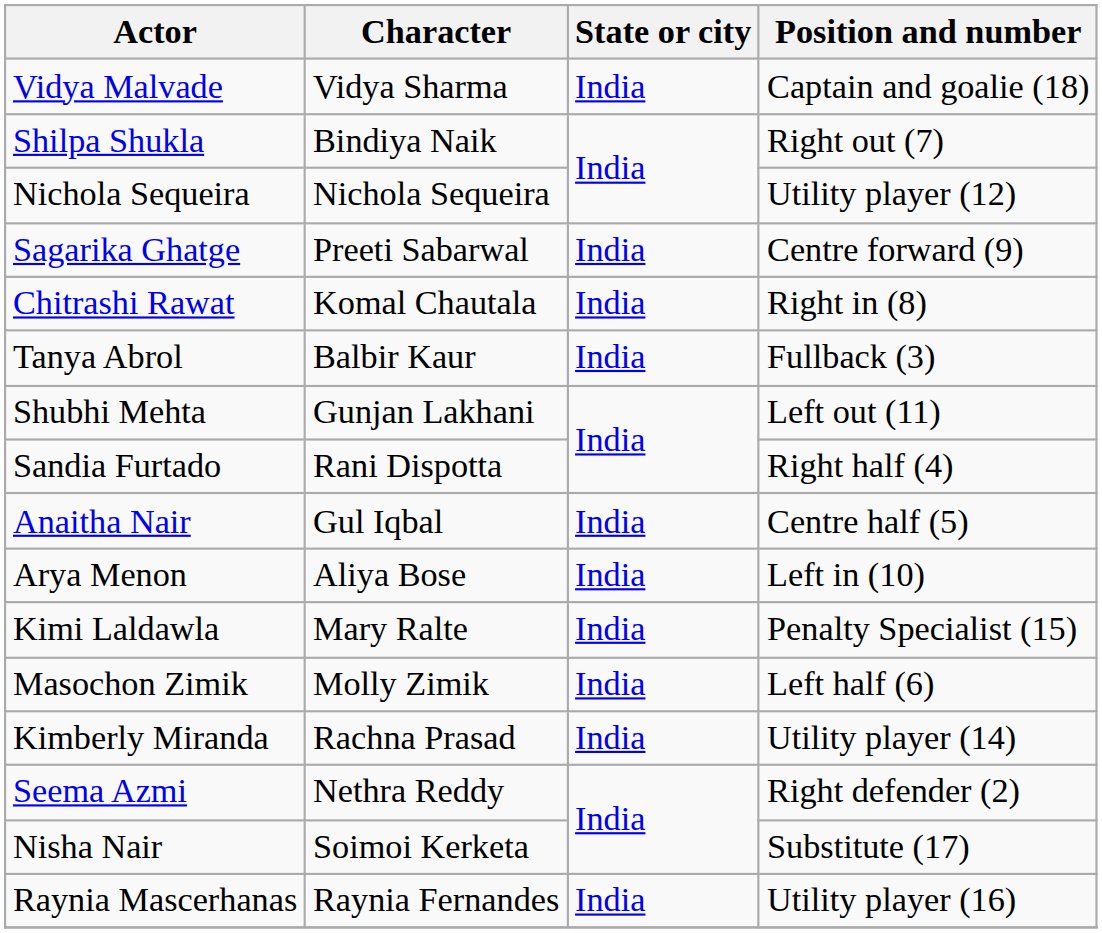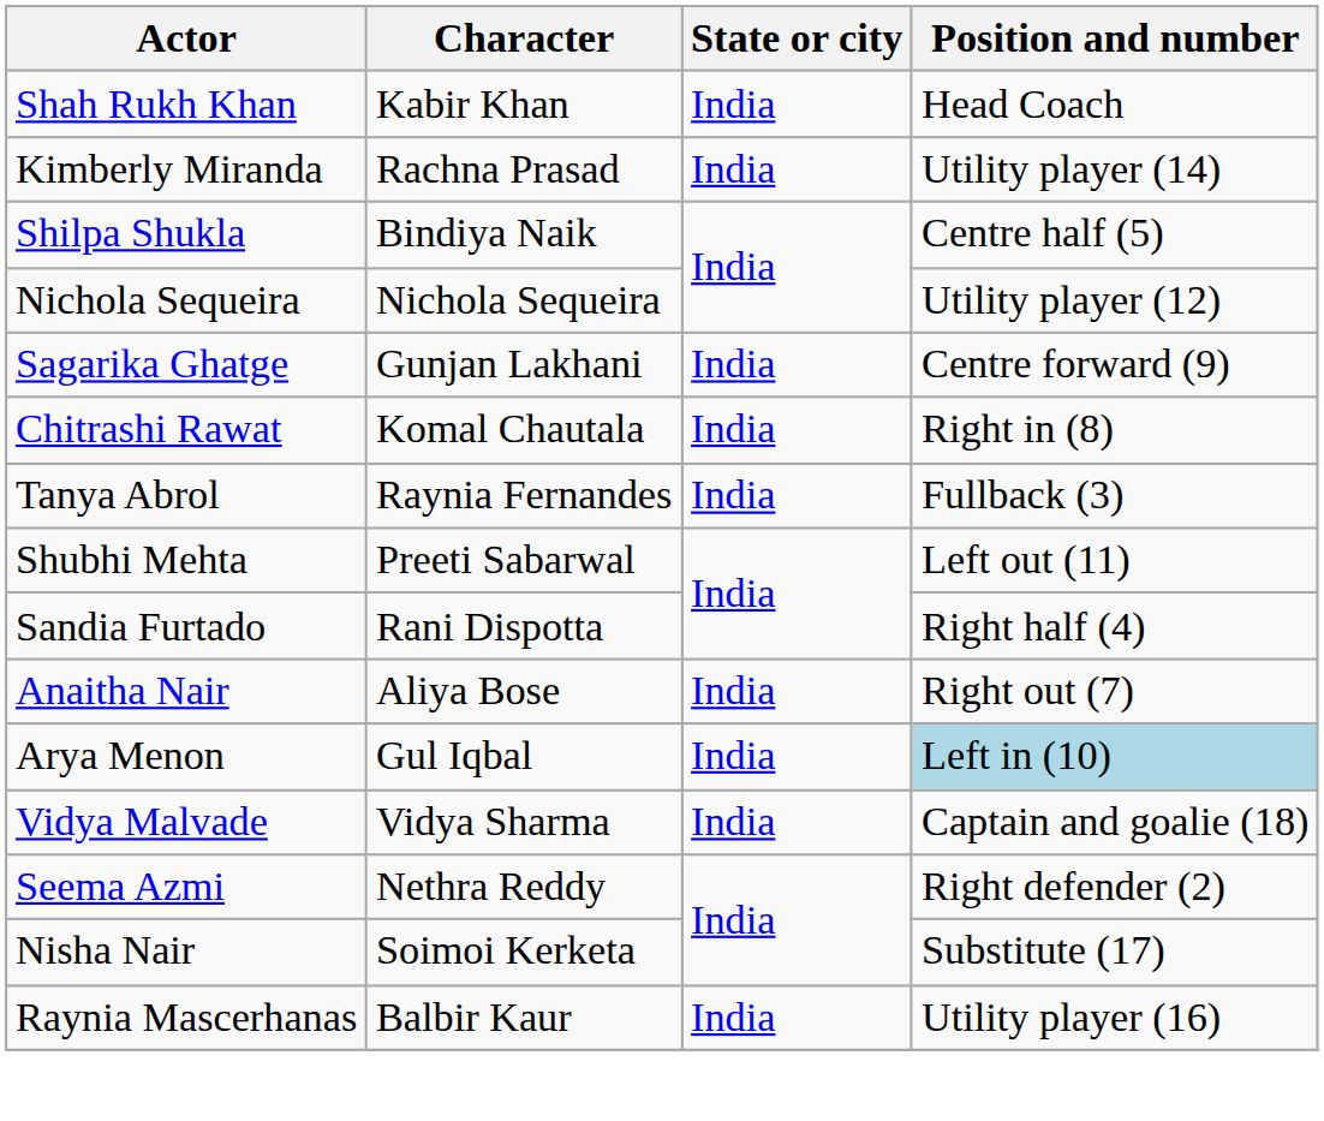 <table class="wikitable">
 <tr>
 <th>Actor</th>
 <th>Character</th>
 <th>State or city</th>
 <th>Position and number</th>
 </tr>
 <tr>
-<td><a href='#'>Vidya Malvade</a></td>
-<td>Vidya Sharma</td>
+<td><a href='#'>Shah Rukh Khan</a></td>
+<td>Kabir Khan</td>
 <td><a href='#'>India</a></td>
-<td>Captain and goalie (18)</td>
+<td>Head Coach</td>
+</tr>
+<tr>
+<td>Kimberly Miranda</td>
+<td>Rachna Prasad</td>
+<td><a href='#'>India</a></td>
+<td>Utility player (14)</td>
 </tr>
 <tr>
 <td><a href='#'>Shilpa Shukla</a></td>
 <td>Bindiya Naik</td>
 <td rowspan="2"><a href='#'>India</a></td>
-<td>Right out (7)</td>
+<td>Centre half (5)</td>
 </tr>
 <tr>
 <td>Nichola Sequeira</td>
 <td>Nichola Sequeira</td>
 <td>Utility player (12)</td>
 </tr>
 <tr>
 <td><a href='#'>Sagarika Ghatge</a></td>
-<td>Preeti Sabarwal</td>
+<td>Gunjan Lakhani</td>
 <td><a href='#'>India</a></td>
 <td>Centre forward (9)</td>
 </tr>
 <tr>
 <td><a href='#'>Chitrashi Rawat</a></td>
 <td>Komal Chautala</td>
 <td><a href='#'>India</a></td>
 <td>Right in (8)</td>
 </tr>
 <tr>
 <td>Tanya Abrol</td>
-<td>Balbir Kaur</td>
+<td>Raynia Fernandes</td>
 <td><a href='#'>India</a></td>
 <td>Fullback (3)</td>
 </tr>
 <tr>
 <td>Shubhi Mehta</td>
-<td>Gunjan Lakhani</td>
+<td>Preeti Sabarwal</td>
 <td rowspan="2"><a href='#'>India</a></td>
 <td>Left out (11)</td>
 </tr>
 <tr>
 <td>Sandia Furtado</td>
 <td>Rani Dispotta</td>
 <td>Right half (4)</td>
 </tr>
 <tr>
 <td><a href='#'>Anaitha Nair</a></td>
-<td>Gul Iqbal</td>
+<td>Aliya Bose</td>
 <td><a href='#'>India</a></td>
-<td>Centre half (5)</td>
+<td>Right out (7)</td>
 </tr>
 <tr>
 <td>Arya Menon</td>
-<td>Aliya Bose</td>
+<td>Gul Iqbal</td>
 <td><a href='#'>India</a></td>
-<td>Left in (10)</td>
+<td style="background: lightblue;">Left in (10)</td>
 </tr>
 <tr>
-<td>Kimi Laldawla</td>
-<td>Mary Ralte</td>
+<td><a href='#'>Vidya Malvade</a></td>
+<td>Vidya Sharma</td>
 <td><a href='#'>India</a></td>
-<td>Penalty Specialist (15)</td>
-</tr>
-<tr>
-<td>Masochon Zimik</td>
-<td>Molly Zimik</td>
-<td><a href='#'>India</a></td>
-<td>Left half (6)</td>
-</tr>
-<tr>
-<td>Kimberly Miranda</td>
-<td>Rachna Prasad</td>
-<td><a href='#'>India</a></td>
-<td>Utility player (14)</td>
+<td>Captain and goalie (18)</td>
 </tr>
 <tr>
 <td><a href='#'>Seema Azmi</a></td>
 <td>Nethra Reddy</td>
 <td rowspan="2"><a href='#'>India</a></td>
 <td>Right defender (2)</td>
 </tr>
 <tr>
 <td>Nisha Nair</td>
 <td>Soimoi Kerketa</td>
 <td>Substitute (17)</td>
 </tr>
 <tr>
 <td>Raynia Mascerhanas</td>
-<td>Raynia Fernandes</td>
+<td>Balbir Kaur</td>
 <td><a href='#'>India</a></td>
 <td>Utility player (16)</td>
 </tr>
 <tr>
 </tr>
 </table>
